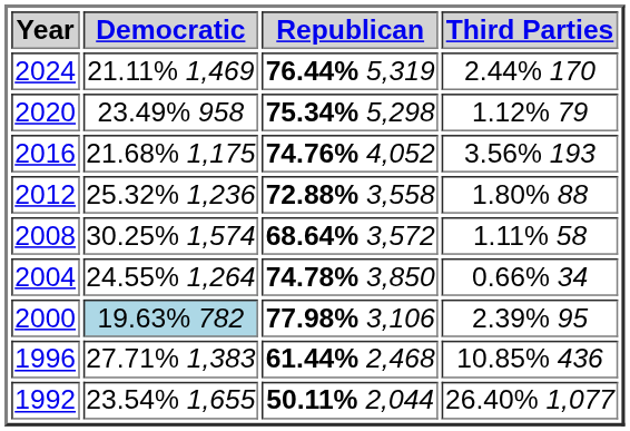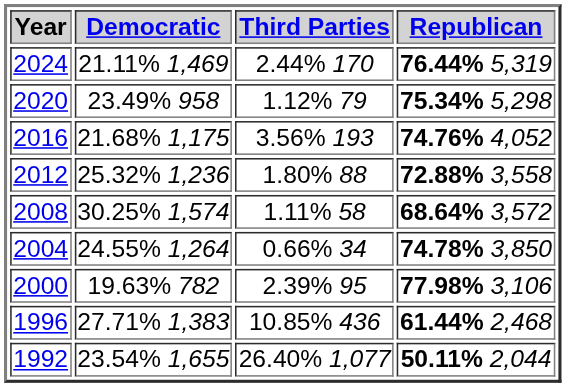 <table border = "2">
 <tr style="background:lightgrey;">
 <th>Year</th>
 <th><a href='#'>Democratic</a></th>
+<th><a href='#'>Third Parties</a></th>
 <th><a href='#'>Republican</a></th>
-<th><a href='#'>Third Parties</a></th>
 </tr>
 <tr>
 <td align="center" ><a href='#'>2024</a></td>
 <td align="center" >21.11% <em>1,469</em></td>
+<td align="center" >2.44% <em>170</em></td>
 <td align="center" ><strong>76.44%</strong> <em>5,319</em></td>
-<td align="center" >2.44% <em>170</em></td>
 </tr>
 <tr>
 <td align="center" ><a href='#'>2020</a></td>
 <td align="center" >23.49% <em>958</em></td>
+<td align="center" >1.12% <em>79</em></td>
 <td align="center" ><strong>75.34%</strong> <em>5,298</em></td>
-<td align="center" >1.12% <em>79</em></td>
 </tr>
 <tr>
 <td align="center" ><a href='#'>2016</a></td>
 <td align="center" >21.68% <em>1,175</em></td>
+<td align="center" >3.56% <em>193</em></td>
 <td align="center" ><strong>74.76%</strong> <em>4,052</em></td>
-<td align="center" >3.56% <em>193</em></td>
 </tr>
 <tr>
 <td align="center" ><a href='#'>2012</a></td>
 <td align="center" >25.32% <em>1,236</em></td>
+<td align="center" >1.80% <em>88</em></td>
 <td align="center" ><strong>72.88%</strong> <em>3,558</em></td>
-<td align="center" >1.80% <em>88</em></td>
 </tr>
 <tr>
 <td align="center" ><a href='#'>2008</a></td>
 <td align="center" >30.25% <em>1,574</em></td>
+<td align="center" >1.11% <em>58</em></td>
 <td align="center" ><strong>68.64%</strong> <em>3,572</em></td>
-<td align="center" >1.11% <em>58</em></td>
 </tr>
 <tr>
 <td align="center" ><a href='#'>2004</a></td>
 <td align="center" >24.55% <em>1,264</em></td>
+<td align="center" >0.66% <em>34</em></td>
 <td align="center" ><strong>74.78%</strong> <em>3,850</em></td>
-<td align="center" >0.66% <em>34</em></td>
 </tr>
 <tr>
 <td align="center" ><a href='#'>2000</a></td>
-<td align="center"  style="background: lightblue;">19.63% <em>782</em></td>
+<td align="center" >19.63% <em>782</em></td>
+<td align="center" >2.39% <em>95</em></td>
 <td align="center" ><strong>77.98%</strong> <em>3,106</em></td>
-<td align="center" >2.39% <em>95</em></td>
 </tr>
 <tr>
 <td align="center" ><a href='#'>1996</a></td>
 <td align="center" >27.71% <em>1,383</em></td>
+<td align="center" >10.85% <em>436</em></td>
 <td align="center" ><strong>61.44%</strong> <em>2,468</em></td>
-<td align="center" >10.85% <em>436</em></td>
 </tr>
 <tr>
 <td align="center" ><a href='#'>1992</a></td>
 <td align="center" >23.54% <em>1,655</em></td>
+<td align="center" >26.40% <em>1,077</em></td>
 <td align="center" ><strong>50.11%</strong> <em>2,044</em></td>
-<td align="center" >26.40% <em>1,077</em></td>
 </tr>
 </table>
